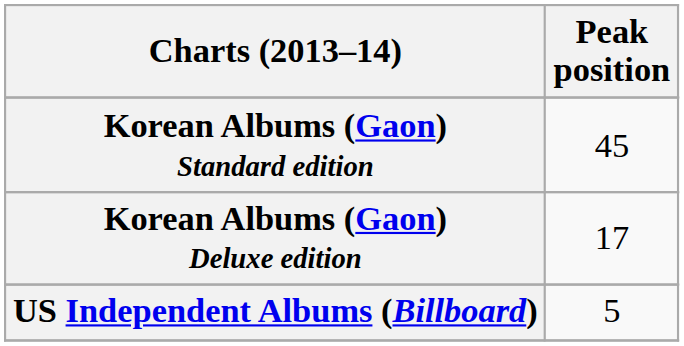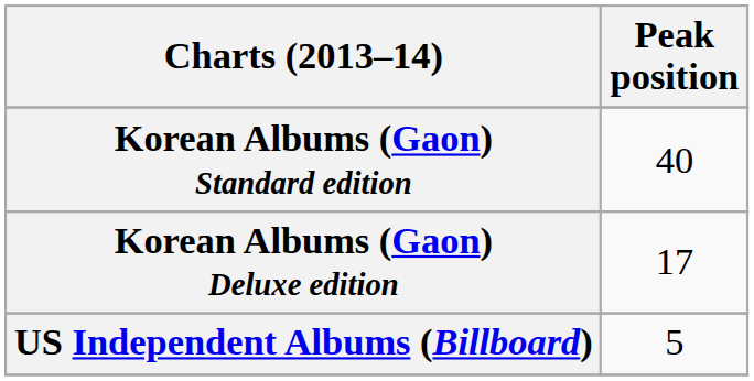 <table class="wikitable sortable plainrowheaders" style="text-align:center;">
 <tr>
 <th scope="col">Charts (2013–14)</th>
 <th scope="col">Peak<br>position</th>
 </tr>
 <tr>
 </tr>
 <tr>
 </tr>
 <tr>
 </tr>
 <tr>
 </tr>
 <tr>
 </tr>
 <tr>
 </tr>
 <tr>
 </tr>
 <tr>
 </tr>
 <tr>
 </tr>
 <tr>
 </tr>
 <tr>
 </tr>
 <tr>
 </tr>
 <tr>
 </tr>
 <tr>
 <th scope="row">Korean Albums (<a href='#'>Gaon</a>)<br><small><em>Standard edition</em></small></th>
-<td>45</td>
+<td>40</td>
 </tr>
 <tr>
 </tr>
 <tr>
 <th scope="row">Korean Albums (<a href='#'>Gaon</a>)<br><small><em>Deluxe edition</em></small></th>
 <td>17</td>
 </tr>
 <tr>
 </tr>
 <tr>
 </tr>
 <tr>
 </tr>
 <tr>
 </tr>
 <tr>
 </tr>
 <tr>
 </tr>
 <tr>
 </tr>
 <tr>
 </tr>
 <tr>
 </tr>
 <tr>
 </tr>
 <tr>
 </tr>
 <tr>
 </tr>
 <tr>
 <th scope="row">US <a href='#'>Independent Albums</a> (<em><a href='#'>Billboard</a></em>)</th>
 <td>5</td>
 </tr>
 <tr>
 </tr>
 </table>
